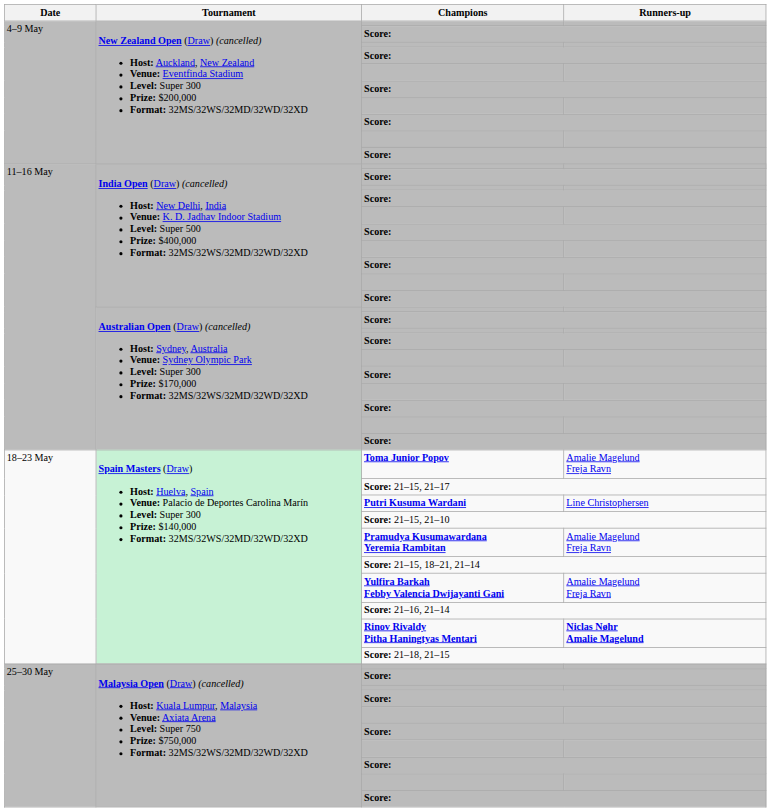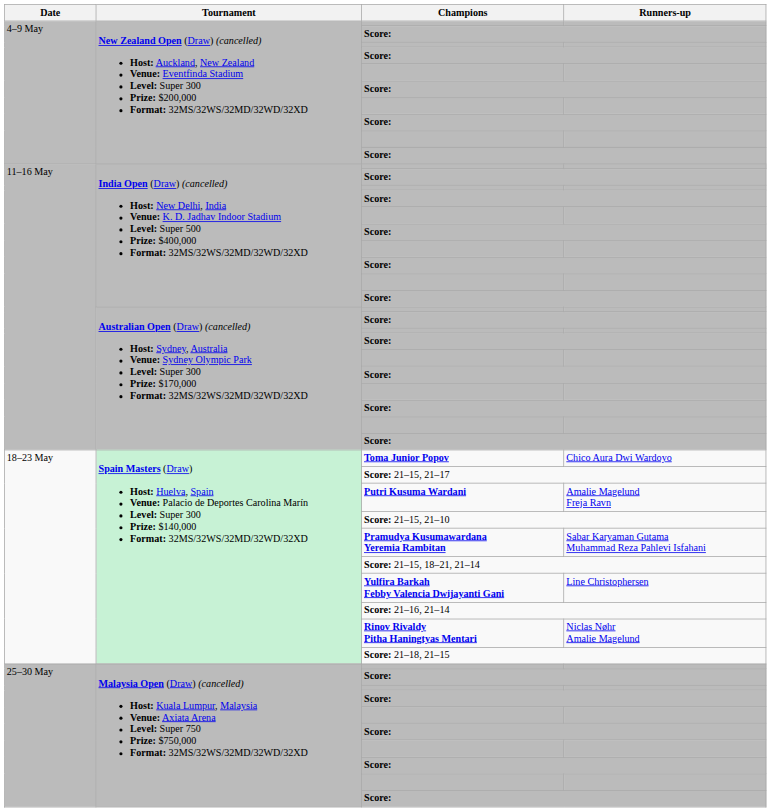 <table class="wikitable" style="font-size:80%">
 <tr>
 <th width="110">Date</th>
 <th width="330">Tournament</th>
 <th width="250">Champions</th>
 <th width="250">Runners-up</th>
 </tr>
 <tr valign="top"bgcolor="#BBBBBB">
 <td rowspan="10">4–9 May</td>
 <td bgcolor="#BBBBBB" rowspan="10"><br><strong> <a href='#'>New Zealand Open</a></strong> (<a href='#'>Draw</a>) <em>(cancelled)</em><ul><li><strong>Host:</strong> <a href='#'>Auckland</a>, <a href='#'>New Zealand</a></li><li><strong>Venue:</strong> <a href='#'>Eventfinda Stadium</a></li><li><strong>Level:</strong> Super 300</li><li><strong>Prize:</strong> $200,000</li><li><strong>Format:</strong> 32MS/32WS/32MD/32WD/32XD</li></ul></td>
 <td><strong> </strong></td>
 <td></td>
 </tr>
 <tr bgcolor="#BBBBBB">
 <td colspan="2"><strong>Score:</strong></td>
 </tr>
 <tr valign="top"bgcolor="#BBBBBB">
 <td><strong> </strong></td>
 <td></td>
 </tr>
 <tr bgcolor="#BBBBBB">
 <td colspan="2"><strong>Score:</strong></td>
 </tr>
 <tr valign="top"bgcolor="#BBBBBB">
 <td><strong> <br> </strong></td>
 <td> <br></td>
 </tr>
 <tr bgcolor="#BBBBBB">
 <td colspan="2"><strong>Score:</strong></td>
 </tr>
 <tr valign="top"bgcolor="#BBBBBB">
 <td><strong> <br> </strong></td>
 <td> <br></td>
 </tr>
 <tr bgcolor="#BBBBBB">
 <td colspan="2"><strong>Score:</strong></td>
 </tr>
 <tr valign="top"bgcolor="#BBBBBB">
 <td><strong> <br> </strong></td>
 <td> <br></td>
 </tr>
 <tr bgcolor="#BBBBBB">
 <td colspan="2"><strong>Score:</strong></td>
 </tr>
 <tr valign="top"bgcolor="#BBBBBB">
 <td rowspan="20">11–16 May</td>
 <td bgcolor="#BBBBBB" rowspan="10"><br><strong> <a href='#'>India Open</a></strong> (<a href='#'>Draw</a>) <em>(cancelled)</em><ul><li><strong>Host:</strong> <a href='#'>New Delhi</a>, <a href='#'>India</a></li><li><strong>Venue:</strong> <a href='#'>K. D. Jadhav Indoor Stadium</a></li><li><strong>Level:</strong> Super 500</li><li><strong>Prize:</strong> $400,000</li><li><strong>Format:</strong> 32MS/32WS/32MD/32WD/32XD</li></ul></td>
 <td bgcolor="#BBBBBB"><strong> </strong></td>
 <td bgcolor="#BBBBBB"></td>
 </tr>
 <tr bgcolor="#BBBBBB">
 <td colspan="2"><strong>Score:</strong></td>
 </tr>
 <tr valign="top"bgcolor="#BBBBBB">
 <td><strong> </strong></td>
 <td></td>
 </tr>
 <tr bgcolor="#BBBBBB">
 <td colspan="2"><strong>Score:</strong></td>
 </tr>
 <tr valign="top"bgcolor="#BBBBBB">
 <td><strong> <br> </strong></td>
 <td> <br></td>
 </tr>
 <tr bgcolor="#BBBBBB">
 <td colspan="2"><strong>Score:</strong></td>
 </tr>
 <tr valign="top"bgcolor="#BBBBBB">
 <td><strong> <br> </strong></td>
 <td> <br></td>
 </tr>
 <tr bgcolor="#BBBBBB">
 <td colspan="2"><strong>Score:</strong></td>
 </tr>
 <tr valign="top"bgcolor="#BBBBBB">
 <td><strong> <br> </strong></td>
 <td> <br></td>
 </tr>
 <tr bgcolor="#BBBBBB">
 <td colspan="2"><strong>Score:</strong></td>
 </tr>
 <tr valign="top">
 <td bgcolor="#BBBBBB" rowspan="10"><br><strong> <a href='#'>Australian Open</a></strong> (<a href='#'>Draw</a>) <em>(cancelled)</em><ul><li><strong>Host:</strong> <a href='#'>Sydney</a>, <a href='#'>Australia</a></li><li><strong>Venue:</strong> <a href='#'>Sydney Olympic Park</a></li><li><strong>Level:</strong> Super 300</li><li><strong>Prize:</strong> $170,000</li><li><strong>Format:</strong> 32MS/32WS/32MD/32WD/32XD</li></ul></td>
 <td bgcolor="#BBBBBB"><strong> </strong></td>
 <td bgcolor="#BBBBBB"></td>
 </tr>
 <tr bgcolor="#BBBBBB">
 <td colspan="2"><strong>Score:</strong></td>
 </tr>
 <tr valign="top"bgcolor="#BBBBBB">
 <td><strong> </strong></td>
 <td></td>
 </tr>
 <tr bgcolor="#BBBBBB">
 <td colspan="2"><strong>Score:</strong></td>
 </tr>
 <tr valign="top"bgcolor="#BBBBBB">
 <td><strong> <br> </strong></td>
 <td> <br></td>
 </tr>
 <tr bgcolor="#BBBBBB">
 <td colspan="2"><strong>Score:</strong></td>
 </tr>
 <tr valign="top"bgcolor="#BBBBBB">
 <td><strong> <br> </strong></td>
 <td> <br></td>
 </tr>
 <tr bgcolor="#BBBBBB">
 <td colspan="2"><strong>Score:</strong></td>
 </tr>
 <tr valign="top"bgcolor="#BBBBBB">
 <td><strong> <br> </strong></td>
 <td> <br></td>
 </tr>
 <tr bgcolor="#BBBBBB">
 <td colspan="2"><strong>Score:</strong></td>
 </tr>
 <tr valign="top">
 <td rowspan="10">18–23 May</td>
 <td bgcolor="#C7F2D5" rowspan="10"><br><strong> <a href='#'>Spain Masters</a></strong> (<a href='#'>Draw</a>)<ul><li><strong>Host:</strong> <a href='#'>Huelva</a>, <a href='#'>Spain</a></li><li><strong>Venue:</strong> Palacio de Deportes Carolina Marín</li><li><strong>Level:</strong> Super 300</li><li><strong>Prize:</strong> $140,000</li><li><strong>Format:</strong> 32MS/32WS/32MD/32WD/32XD</li></ul></td>
 <td><strong> <a href='#'>Toma Junior Popov</a></strong></td>
-<td> <a href='#'>Amalie Magelund</a><br> <a href='#'>Freja Ravn</a></td>
+<td> <a href='#'>Chico Aura Dwi Wardoyo</a></td>
 </tr>
 <tr>
 <td colspan="2"><strong>Score:</strong> 21–15, 21–17</td>
 </tr>
 <tr valign="top">
 <td><strong> <a href='#'>Putri Kusuma Wardani</a></strong></td>
-<td> <a href='#'>Line Christophersen</a></td>
+<td> <a href='#'>Amalie Magelund</a><br> <a href='#'>Freja Ravn</a></td>
 </tr>
 <tr>
 <td colspan="2"><strong>Score:</strong> 21–15, 21–10</td>
 </tr>
 <tr valign="top">
 <td><strong> <a href='#'>Pramudya Kusumawardana</a><br> <a href='#'>Yeremia Rambitan</a></strong></td>
-<td> <a href='#'>Amalie Magelund</a><br> <a href='#'>Freja Ravn</a></td>
+<td> <a href='#'>Sabar Karyaman Gutama</a><br> <a href='#'>Muhammad Reza Pahlevi Isfahani</a></td>
 </tr>
 <tr>
 <td colspan="2"><strong>Score:</strong> 21–15, 18–21, 21–14</td>
 </tr>
 <tr valign="top">
 <td><strong> <a href='#'>Yulfira Barkah</a><br> <a href='#'>Febby Valencia Dwijayanti Gani</a></strong></td>
-<td> <a href='#'>Amalie Magelund</a><br> <a href='#'>Freja Ravn</a></td>
+<td> <a href='#'>Line Christophersen</a></td>
 </tr>
 <tr>
 <td colspan="2"><strong>Score:</strong> 21–16, 21–14</td>
 </tr>
 <tr valign="top">
 <td><strong> <a href='#'>Rinov Rivaldy</a><br> <a href='#'>Pitha Haningtyas Mentari</a></strong></td>
-<td><strong> <a href='#'>Niclas Nøhr</a><br> <a href='#'>Amalie Magelund</a></strong></td>
+<td> <a href='#'>Niclas Nøhr</a><br> <a href='#'>Amalie Magelund</a></td>
 </tr>
 <tr>
 <td colspan="2"><strong>Score:</strong> 21–18, 21–15</td>
 </tr>
 <tr valign="top"  bgcolor="#BBBBBB">
 <td rowspan="20">25–30 May</td>
 <td bgcolor="#BBBBBB" rowspan="10"><br><strong> <a href='#'>Malaysia Open</a></strong> (<a href='#'>Draw</a>) <em>(cancelled)</em><ul><li><strong>Host:</strong> <a href='#'>Kuala Lumpur</a>, <a href='#'>Malaysia</a></li><li><strong>Venue:</strong> <a href='#'>Axiata Arena</a></li><li><strong>Level:</strong> Super 750</li><li><strong>Prize:</strong> $750,000</li><li><strong>Format:</strong> 32MS/32WS/32MD/32WD/32XD</li></ul></td>
 <td><strong> </strong></td>
 <td></td>
 </tr>
 <tr bgcolor="#BBBBBB">
 <td colspan="2"><strong>Score:</strong></td>
 </tr>
 <tr valign="top"bgcolor="#BBBBBB">
 <td><strong> </strong></td>
 <td></td>
 </tr>
 <tr bgcolor="#BBBBBB">
 <td colspan="2"><strong>Score:</strong></td>
 </tr>
 <tr valign="top"bgcolor="#BBBBBB">
 <td><strong> <br> </strong></td>
 <td> <br></td>
 </tr>
 <tr bgcolor="#BBBBBB">
 <td colspan="2"><strong>Score:</strong></td>
 </tr>
 <tr valign="top"bgcolor="#BBBBBB">
 <td><strong> <br> </strong></td>
 <td> <br></td>
 </tr>
 <tr bgcolor="#BBBBBB">
 <td colspan="2"><strong>Score:</strong></td>
 </tr>
 <tr valign="top"bgcolor="#BBBBBB">
 <td><strong> <br> </strong></td>
 <td> <br></td>
 </tr>
 <tr bgcolor="#BBBBBB">
 <td colspan="2"><strong>Score:</strong></td>
 </tr>
 </table>
